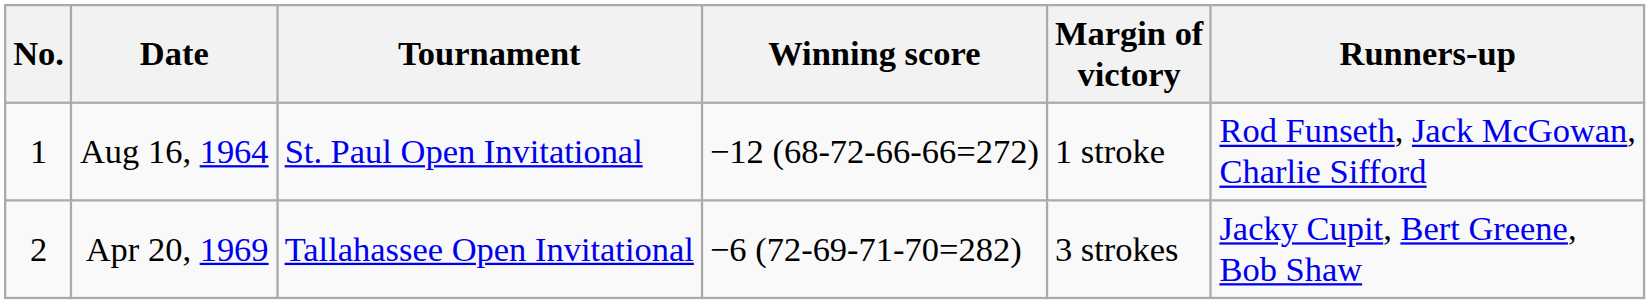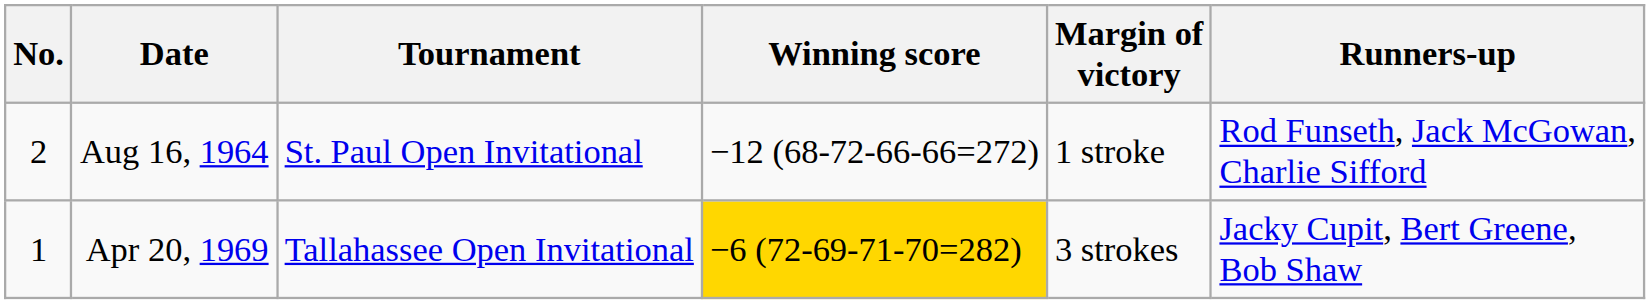 <table class="wikitable" style="font-size:95%;">
 <tr>
 <th>No.</th>
 <th>Date</th>
 <th>Tournament</th>
 <th>Winning score</th>
 <th>Margin of<br>victory</th>
 <th>Runners-up</th>
 </tr>
 <tr>
-<td align=center>1</td>
+<td align=center>2</td>
 <td align=right>Aug 16, <a href='#'>1964</a></td>
 <td><a href='#'>St. Paul Open Invitational</a></td>
 <td>−12 (68-72-66-66=272)</td>
 <td>1 stroke</td>
 <td> <a href='#'>Rod Funseth</a>,  <a href='#'>Jack McGowan</a>,<br> <a href='#'>Charlie Sifford</a></td>
 </tr>
 <tr>
-<td align=center>2</td>
+<td align=center>1</td>
 <td align=right>Apr 20, <a href='#'>1969</a></td>
 <td><a href='#'>Tallahassee Open Invitational</a></td>
-<td>−6 (72-69-71-70=282)</td>
+<td style="background: gold;">−6 (72-69-71-70=282)</td>
 <td>3 strokes</td>
 <td> <a href='#'>Jacky Cupit</a>,  <a href='#'>Bert Greene</a>,<br> <a href='#'>Bob Shaw</a></td>
 </tr>
 </table>
